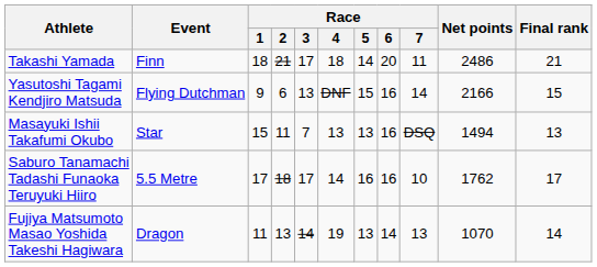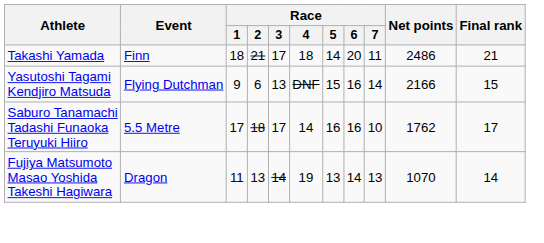 <table class="wikitable" style="font-size:90%">
 <tr>
 <th rowspan="2">Athlete</th>
 <th rowspan="2">Event</th>
 <th colspan=7>Race</th>
 <th rowspan=2>Net points</th>
 <th rowspan=2>Final rank</th>
 </tr>
 <tr style="font-size:95%">
 <th>1</th>
 <th>2</th>
 <th>3</th>
 <th>4</th>
 <th>5</th>
 <th>6</th>
 <th>7</th>
 </tr>
 <tr align=center>
 <td align=left><a href='#'>Takashi Yamada</a></td>
 <td align=left><a href='#'>Finn</a></td>
 <td>18</td>
 <td><s>21</s></td>
 <td>17</td>
 <td>18</td>
 <td>14</td>
 <td>20</td>
 <td>11</td>
 <td>2486</td>
 <td>21</td>
 </tr>
 <tr align=center>
 <td align=left><a href='#'>Yasutoshi Tagami</a><br><a href='#'>Kendjiro Matsuda</a></td>
 <td align=left><a href='#'>Flying Dutchman</a></td>
 <td>9</td>
 <td>6</td>
 <td>13</td>
 <td><s>DNF</s></td>
 <td>15</td>
 <td>16</td>
 <td>14</td>
 <td>2166</td>
 <td>15</td>
 </tr>
 <tr align=center>
-<td align=left><a href='#'>Masayuki Ishii</a><br><a href='#'>Takafumi Okubo</a></td>
-<td align=left><a href='#'>Star</a></td>
-<td>15</td>
-<td>11</td>
-<td>7</td>
-<td>13</td>
-<td>13</td>
-<td>16</td>
-<td><s>DSQ</s></td>
-<td>1494</td>
-<td>13</td>
-</tr>
-<tr align=center>
 <td align=left><a href='#'>Saburo Tanamachi</a><br><a href='#'>Tadashi Funaoka</a><br><a href='#'>Teruyuki Hiiro</a></td>
 <td align=left><a href='#'>5.5 Metre</a></td>
 <td>17</td>
 <td><s>18</s></td>
 <td>17</td>
 <td>14</td>
 <td>16</td>
 <td>16</td>
 <td>10</td>
 <td>1762</td>
 <td>17</td>
 </tr>
 <tr align=center>
 <td align=left><a href='#'>Fujiya Matsumoto</a><br><a href='#'>Masao Yoshida</a><br><a href='#'>Takeshi Hagiwara</a></td>
 <td align=left><a href='#'>Dragon</a></td>
 <td>11</td>
 <td>13</td>
 <td><s>14</s></td>
 <td>19</td>
 <td>13</td>
 <td>14</td>
 <td>13</td>
 <td>1070</td>
 <td>14</td>
 </tr>
 </table>
